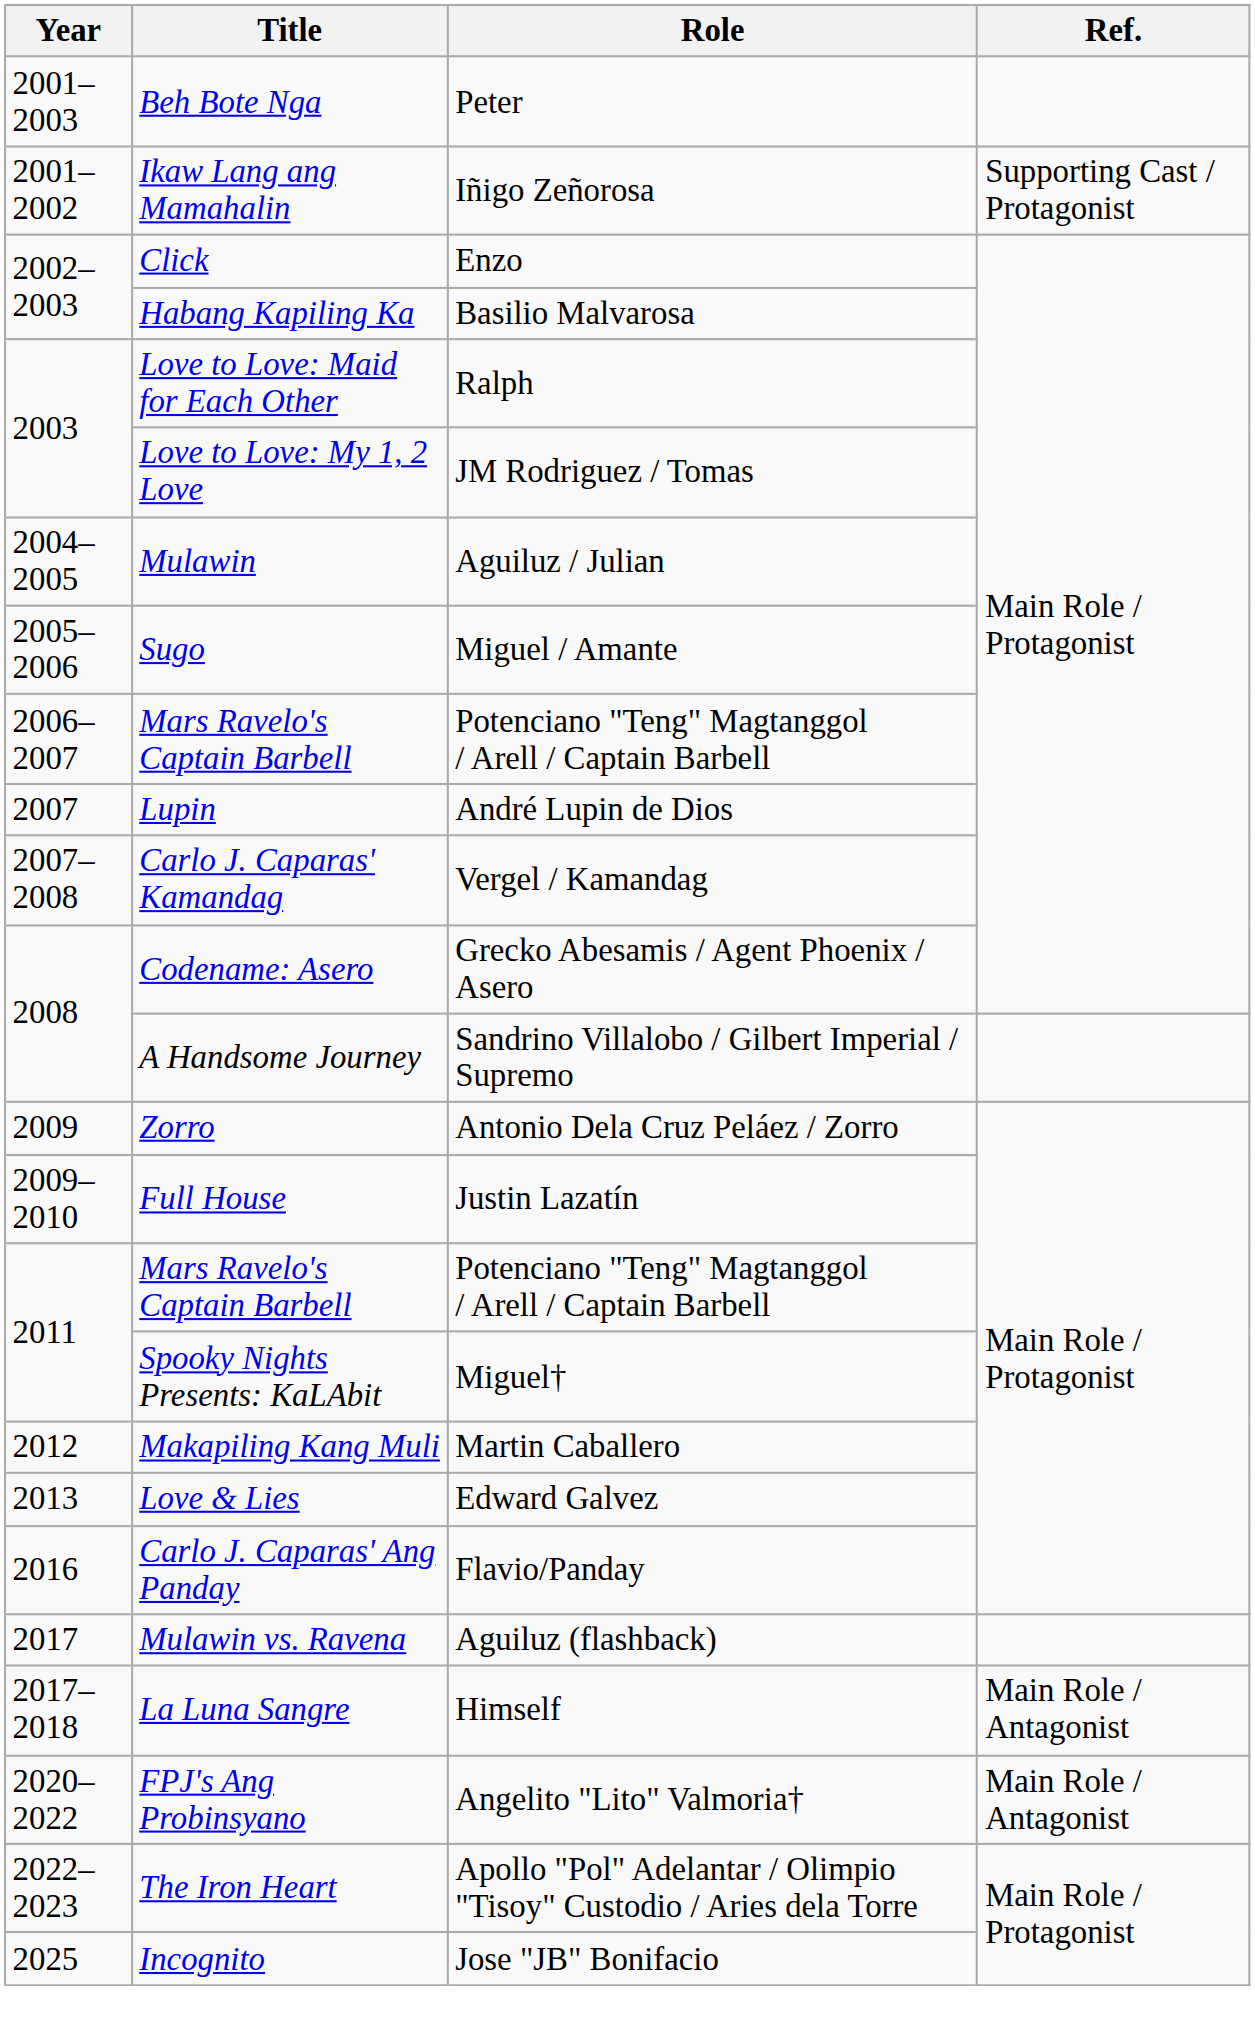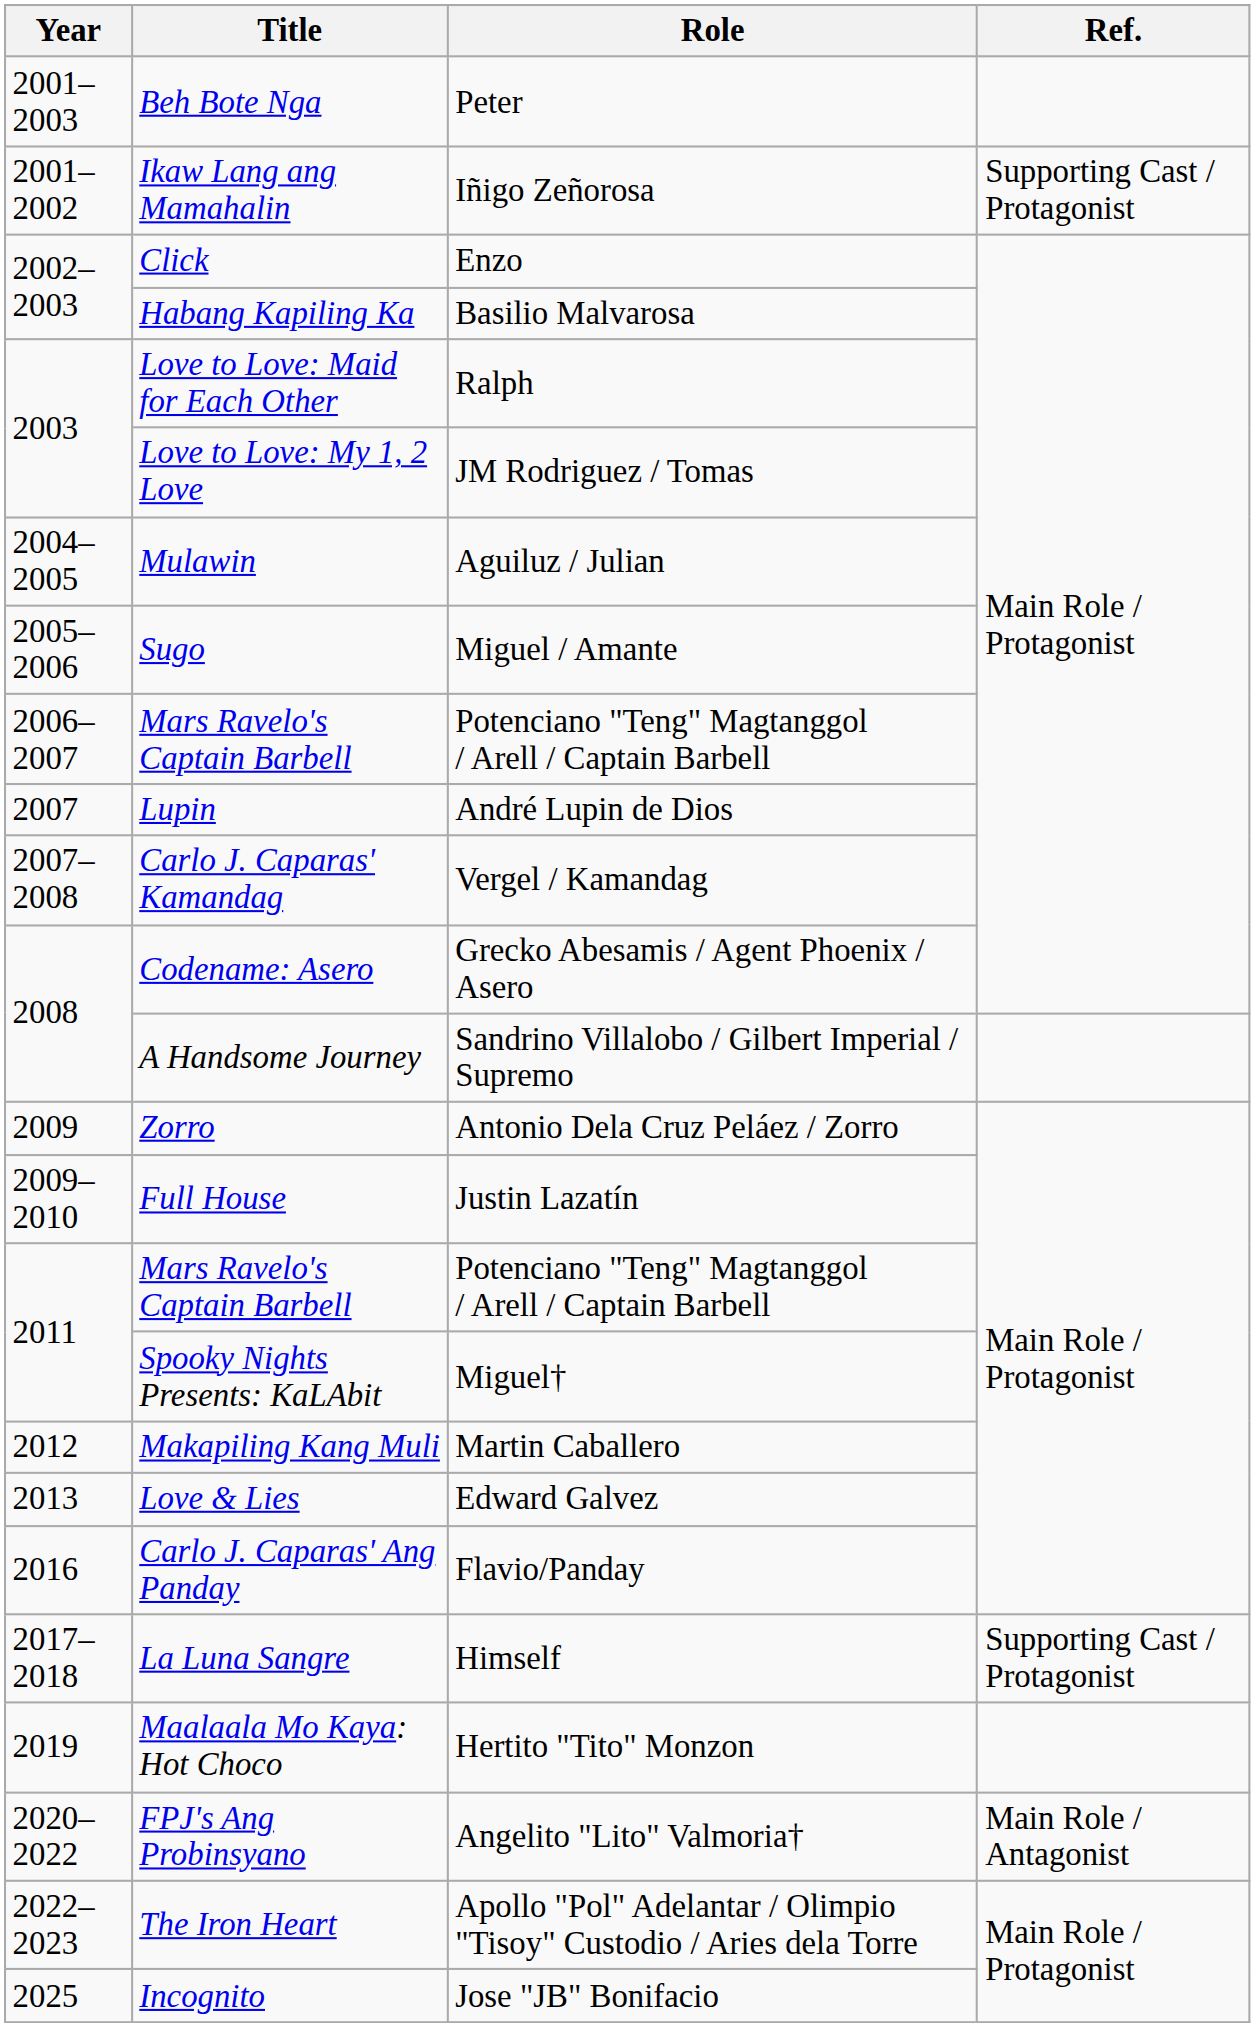 <table class="wikitable sortable">
 <tr>
 <th>Year</th>
 <th>Title</th>
 <th>Role</th>
 <th>Ref.</th>
 </tr>
 <tr>
 <td>2001–2003</td>
 <td><em><a href='#'>Beh Bote Nga</a></em></td>
 <td>Peter</td>
 <td></td>
 </tr>
 <tr>
 <td>2001–2002</td>
 <td><em><a href='#'>Ikaw Lang ang Mamahalin</a></em></td>
 <td>Iñigo Zeñorosa</td>
 <td>Supporting Cast / Protagonist</td>
 </tr>
 <tr>
 <td rowspan="2">2002–2003</td>
 <td><em><a href='#'>Click</a></em></td>
 <td>Enzo</td>
 <td rowspan="10">Main Role / Protagonist</td>
 </tr>
 <tr>
 <td><em><a href='#'>Habang Kapiling Ka</a></em></td>
 <td>Basilio Malvarosa</td>
 </tr>
 <tr>
 <td rowspan="2">2003</td>
 <td><em><a href='#'> Love to Love: Maid for Each Other</a></em></td>
 <td>Ralph</td>
 </tr>
 <tr>
 <td><em><a href='#'> Love to Love: My 1, 2 Love</a></em></td>
 <td>JM Rodriguez / Tomas</td>
 </tr>
 <tr>
 <td>2004–2005</td>
 <td><em><a href='#'>Mulawin</a></em></td>
 <td>Aguiluz / Julian</td>
 </tr>
 <tr>
 <td>2005–2006</td>
 <td><em><a href='#'>Sugo</a></em></td>
 <td>Miguel / Amante</td>
 </tr>
 <tr>
 <td>2006–2007</td>
 <td><em><a href='#'>Mars Ravelo's Captain Barbell</a></em></td>
 <td>Potenciano "Teng" Magtanggol<br>/ Arell / Captain Barbell</td>
 </tr>
 <tr>
 <td>2007</td>
 <td><em><a href='#'>Lupin</a></em></td>
 <td>André Lupin de Dios</td>
 </tr>
 <tr>
 <td>2007–2008</td>
 <td><em><a href='#'>Carlo J. Caparas' Kamandag</a></em></td>
 <td>Vergel / Kamandag</td>
 </tr>
 <tr>
 <td rowspan="2">2008</td>
 <td><em><a href='#'>Codename: Asero</a></em></td>
 <td>Grecko Abesamis / Agent Phoenix / Asero</td>
 </tr>
 <tr>
 <td><em>A Handsome Journey</em></td>
 <td>Sandrino Villalobo / Gilbert Imperial / Supremo</td>
 <td></td>
 </tr>
 <tr>
 <td>2009</td>
 <td><em><a href='#'>Zorro</a></em></td>
 <td>Antonio Dela Cruz Peláez / Zorro</td>
 <td rowspan="7">Main Role / Protagonist</td>
 </tr>
 <tr>
 <td>2009–2010</td>
 <td><em><a href='#'>Full House</a></em></td>
 <td>Justin Lazatín</td>
 </tr>
 <tr>
 <td rowspan="2">2011</td>
 <td><em><a href='#'>Mars Ravelo's Captain Barbell</a></em></td>
 <td>Potenciano "Teng" Magtanggol<br>/ Arell / Captain Barbell</td>
 </tr>
 <tr>
 <td><em><a href='#'>Spooky Nights</a> Presents: KaLAbit</em></td>
 <td>Miguel†</td>
 </tr>
 <tr>
 <td>2012</td>
 <td><em><a href='#'>Makapiling Kang Muli</a></em></td>
 <td>Martin Caballero</td>
 </tr>
 <tr>
 <td>2013</td>
 <td><em><a href='#'>Love & Lies</a></em></td>
 <td>Edward Galvez</td>
 </tr>
 <tr>
 <td>2016</td>
 <td><em><a href='#'>Carlo J. Caparas' Ang Panday</a></em></td>
 <td>Flavio/Panday</td>
 </tr>
 <tr>
-<td>2017</td>
-<td><em><a href='#'>Mulawin vs. Ravena</a></em></td>
-<td>Aguiluz (flashback)</td>
-<td></td>
-</tr>
-<tr>
 <td>2017–2018</td>
 <td><em><a href='#'>La Luna Sangre</a></em></td>
 <td>Himself</td>
-<td>Main Role / Antagonist</td>
+<td>Supporting Cast / Protagonist</td>
+</tr>
+<tr>
+<td>2019</td>
+<td><em><a href='#'>Maalaala Mo Kaya</a>: Hot Choco</em></td>
+<td>Hertito "Tito" Monzon</td>
+<td></td>
 </tr>
 <tr>
 <td>2020–2022</td>
 <td><em><a href='#'>FPJ's Ang Probinsyano</a></em></td>
 <td>Angelito "Lito" Valmoria†</td>
 <td>Main Role / Antagonist</td>
 </tr>
 <tr>
 <td>2022–2023</td>
 <td><em><a href='#'>The Iron Heart</a></em></td>
 <td>Apollo "Pol" Adelantar / Olimpio "Tisoy" Custodio / Aries dela Torre</td>
 <td rowspan="2">Main Role / Protagonist</td>
 </tr>
 <tr>
 <td>2025</td>
 <td><em><a href='#'>Incognito</a></em></td>
 <td>Jose "JB" Bonifacio</td>
 </tr>
 </table>
